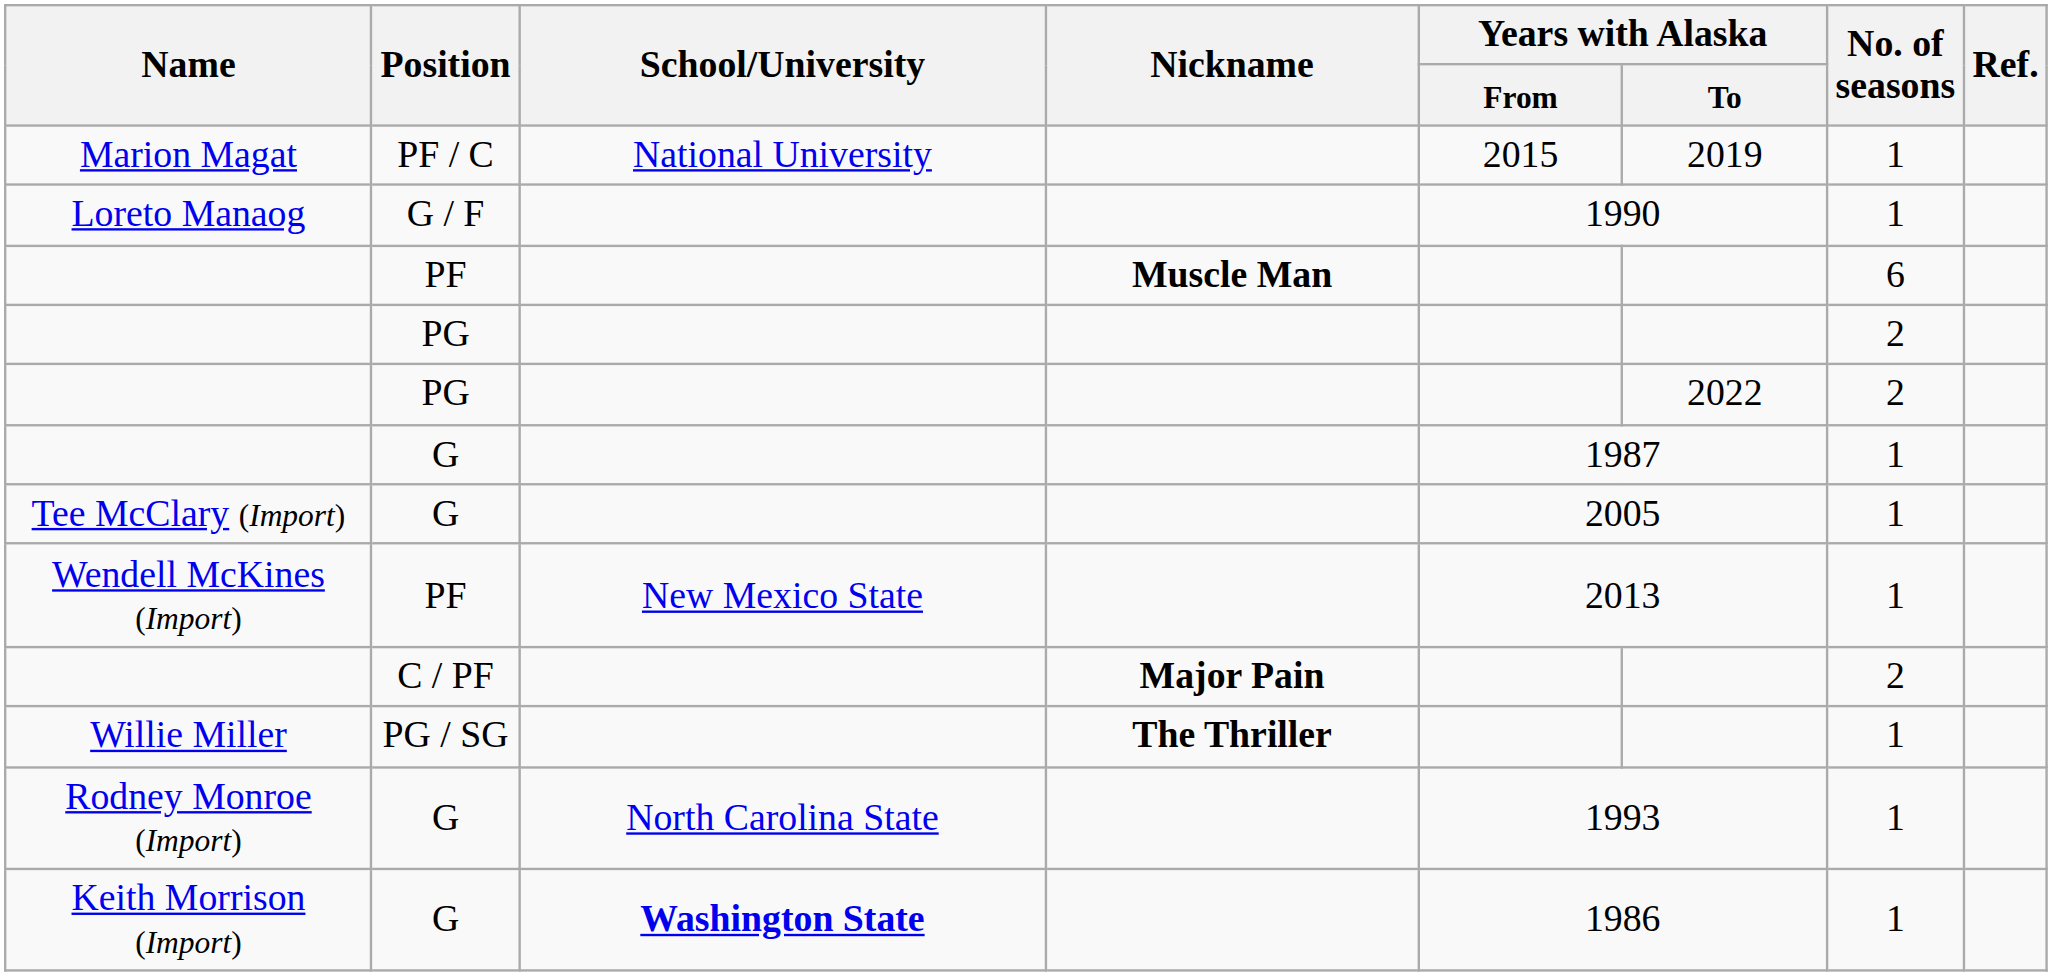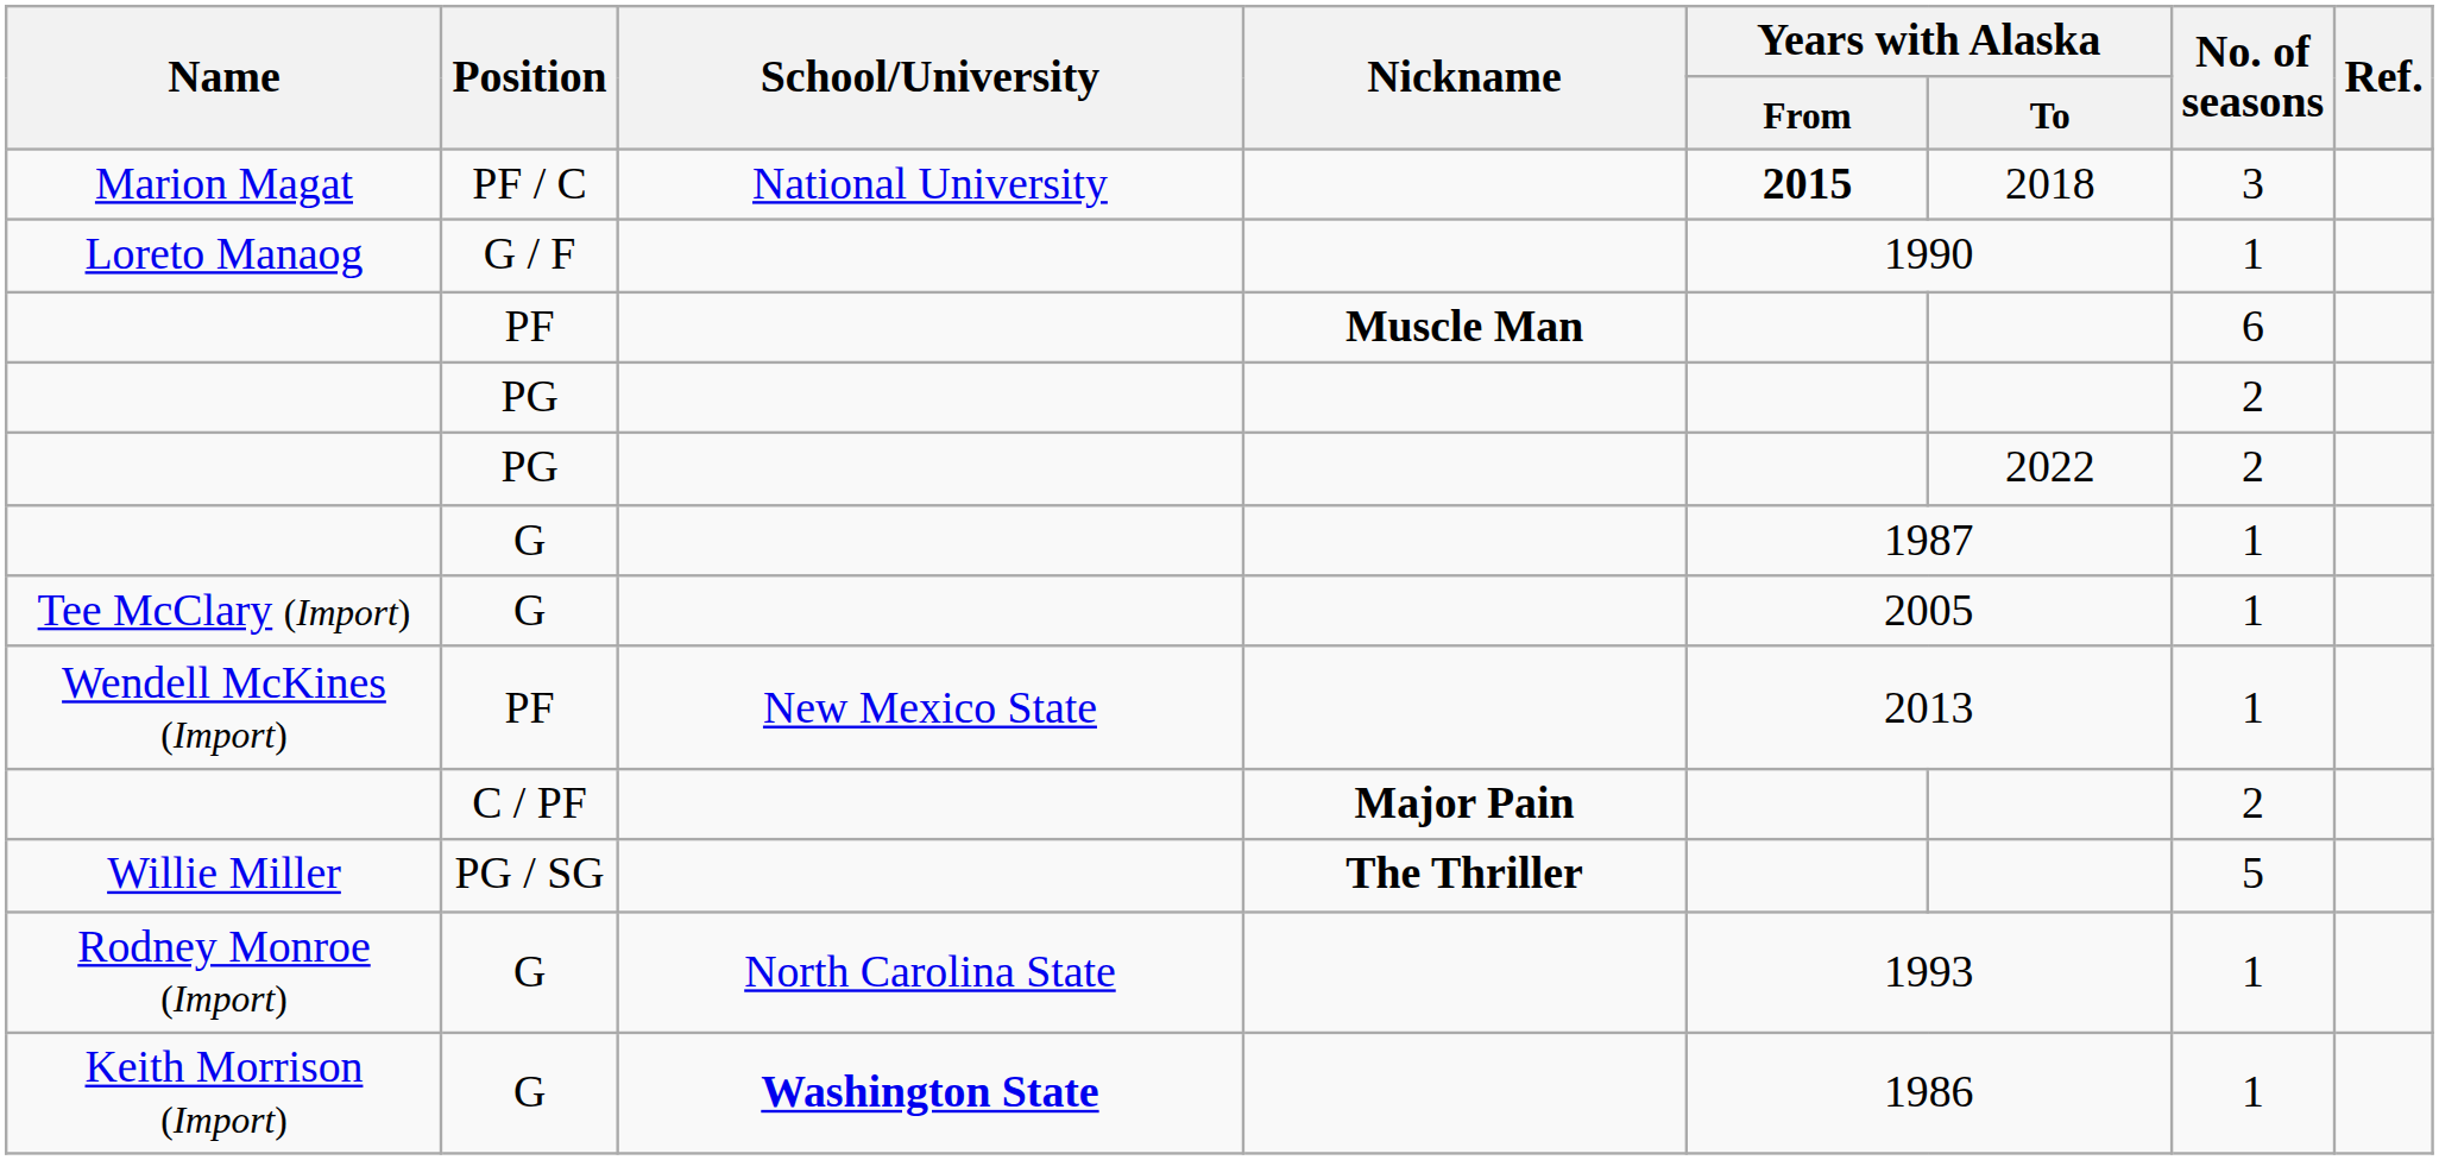 <table class="wikitable sortable" style="text-align:center" width="98%">
 <tr>
 <th style="width:180px;" rowspan="2">Name</th>
 <th rowspan="2">Position</th>
 <th style="width:250px;" rowspan="2">School/University</th>
 <th style="width:180px;" rowspan="2">Nickname</th>
 <th style="width:180px; text-align:center;" colspan="2">Years with Alaska</th>
 <th rowspan="2">No. of seasons</th>
 <th rowspan="2"; class=unsortable>Ref.</th>
 </tr>
 <tr>
 <th style="width:10%; text-align:center;"><small>From</small></th>
 <th style="width:10%; text-align:center;"><small>To</small></th>
 </tr>
 <tr>
 <td><a href='#'>Marion Magat</a></td>
 <td>PF / C</td>
 <td><a href='#'>National University</a></td>
 <td></td>
-<td>2015</td>
-<td>2019</td>
-<td>1</td>
+<td><strong>2015</strong></td>
+<td>2018</td>
+<td>3</td>
 <td></td>
 </tr>
 <tr>
 <td><a href='#'>Loreto Manaog</a></td>
 <td>G / F</td>
 <td></td>
 <td></td>
 <td colspan="2">1990</td>
 <td>1</td>
 <td></td>
 </tr>
 <tr>
 <td></td>
 <td>PF</td>
 <td></td>
 <td><strong>Muscle Man</strong></td>
 <td></td>
 <td></td>
 <td>6</td>
 <td></td>
 </tr>
 <tr>
 <td></td>
 <td>PG</td>
 <td></td>
 <td></td>
 <td></td>
 <td></td>
 <td>2</td>
 <td></td>
 </tr>
 <tr>
 <td></td>
 <td>PG</td>
 <td></td>
 <td></td>
 <td></td>
 <td>2022</td>
 <td>2</td>
 <td></td>
 </tr>
 <tr>
 <td></td>
 <td>G</td>
 <td></td>
 <td></td>
 <td colspan="2">1987</td>
 <td>1</td>
 <td></td>
 </tr>
 <tr>
 <td><a href='#'>Tee McClary</a> <small>(<em>Import</em>)</small></td>
 <td>G</td>
 <td></td>
 <td></td>
 <td colspan="2">2005</td>
 <td>1</td>
 <td></td>
 </tr>
 <tr>
 <td><a href='#'>Wendell McKines</a> <small>(<em>Import</em>)</small></td>
 <td>PF</td>
 <td><a href='#'>New Mexico State</a></td>
 <td></td>
 <td colspan="2">2013</td>
 <td>1</td>
 <td></td>
 </tr>
 <tr>
 <td></td>
 <td>C / PF</td>
 <td></td>
 <td><strong>Major Pain</strong></td>
 <td></td>
 <td></td>
 <td>2</td>
 <td></td>
 </tr>
 <tr>
 <td><a href='#'>Willie Miller</a></td>
 <td>PG / SG</td>
 <td></td>
 <td><strong>The Thriller</strong></td>
 <td></td>
 <td></td>
-<td>1</td>
+<td>5</td>
 <td></td>
 </tr>
 <tr>
 <td><a href='#'>Rodney Monroe</a> <small>(<em>Import</em>)</small></td>
 <td>G</td>
 <td><a href='#'>North Carolina State</a></td>
 <td></td>
 <td colspan="2">1993</td>
 <td>1</td>
 <td></td>
 </tr>
 <tr>
 <td><a href='#'>Keith Morrison</a> <small>(<em>Import</em>)</small></td>
 <td>G</td>
 <td><strong><a href='#'>Washington State</a></strong></td>
 <td></td>
 <td colspan="2">1986</td>
 <td>1</td>
 <td></td>
 </tr>
 </table>
